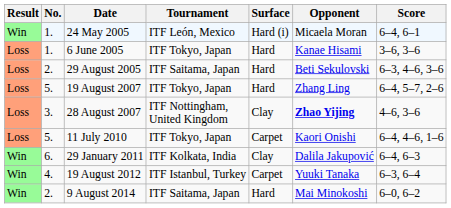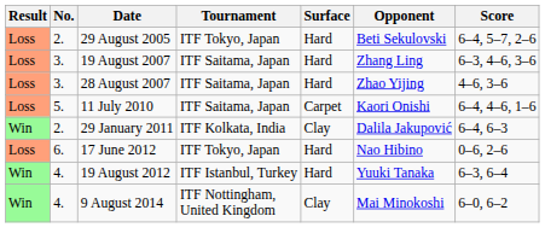 <table class="sortable wikitable">
 <tr>
 <th>Result</th>
 <th>No.</th>
 <th>Date</th>
 <th>Tournament</th>
 <th>Surface</th>
 <th>Opponent</th>
 <th class="unsortable">Score</th>
 </tr>
-<tr style="background:#f0f8ff;">
-<td style="background:#98fb98;">Win</td>
-<td>1.</td>
-<td>24 May 2005</td>
-<td>ITF León, Mexico</td>
-<td>Hard (i)</td>
-<td> Micaela Moran</td>
-<td>6–4, 6–1</td>
-</tr>
-<tr>
-<td bgcolor=FFA07A>Loss</td>
-<td>1.</td>
-<td>6 June 2005</td>
-<td>ITF Tokyo, Japan</td>
-<td>Hard</td>
-<td> <a href='#'>Kanae Hisami</a></td>
-<td>3–6, 3–6</td>
-</tr>
 <tr>
 <td bgcolor=FFA07A>Loss</td>
 <td>2.</td>
 <td>29 August 2005</td>
-<td>ITF Saitama, Japan</td>
+<td>ITF Tokyo, Japan</td>
 <td>Hard</td>
 <td> <a href='#'>Beti Sekulovski</a></td>
-<td>6–3, 4–6, 3–6</td>
-</tr>
-<tr>
-<td bgcolor=FFA07A>Loss</td>
-<td>5.</td>
-<td>19 August 2007</td>
-<td>ITF Tokyo, Japan</td>
-<td>Hard</td>
-<td> <a href='#'>Zhang Ling</a></td>
 <td>6–4, 5–7, 2–6</td>
 </tr>
 <tr>
 <td bgcolor=FFA07A>Loss</td>
 <td>3.</td>
+<td>19 August 2007</td>
+<td>ITF Saitama, Japan</td>
+<td>Hard</td>
+<td> <a href='#'>Zhang Ling</a></td>
+<td>6–3, 4–6, 3–6</td>
+</tr>
+<tr>
+<td bgcolor=FFA07A>Loss</td>
+<td>3.</td>
 <td>28 August 2007</td>
-<td>ITF Nottingham, <br>United Kingdom</td>
-<td>Clay</td>
-<td><strong> <a href='#'>Zhao Yijing</a></strong></td>
+<td>ITF Saitama, Japan</td>
+<td>Hard</td>
+<td> <a href='#'>Zhao Yijing</a></td>
 <td>4–6, 3–6</td>
 </tr>
 <tr>
 <td bgcolor=FFA07A>Loss</td>
 <td>5.</td>
 <td>11 July 2010</td>
-<td>ITF Tokyo, Japan</td>
+<td>ITF Saitama, Japan</td>
 <td>Carpet</td>
 <td> <a href='#'>Kaori Onishi</a></td>
 <td>6–4, 4–6, 1–6</td>
 </tr>
 <tr>
 <td style="background:#98fb98;">Win</td>
-<td>6.</td>
+<td>2.</td>
 <td>29 January 2011</td>
 <td>ITF Kolkata, India</td>
 <td>Clay</td>
 <td> <a href='#'>Dalila Jakupović</a></td>
 <td>6–4, 6–3</td>
 </tr>
 <tr>
+<td bgcolor=FFA07A>Loss</td>
+<td>6.</td>
+<td>17 June 2012</td>
+<td>ITF Tokyo, Japan</td>
+<td>Hard</td>
+<td> <a href='#'>Nao Hibino</a></td>
+<td>0–6, 2–6</td>
+</tr>
+<tr>
 <td style="background:#98fb98;">Win</td>
 <td>4.</td>
 <td>19 August 2012</td>
 <td>ITF Istanbul, Turkey</td>
-<td>Carpet</td>
+<td>Hard</td>
 <td> <a href='#'>Yuuki Tanaka</a></td>
 <td>6–3, 6–4</td>
 </tr>
 <tr>
 <td style="background:#98fb98;">Win</td>
-<td>2.</td>
+<td>4.</td>
 <td>9 August 2014</td>
-<td>ITF Saitama, Japan</td>
-<td>Hard</td>
+<td>ITF Nottingham, <br>United Kingdom</td>
+<td>Clay</td>
 <td> <a href='#'>Mai Minokoshi</a></td>
 <td>6–0, 6–2</td>
 </tr>
 </table>
